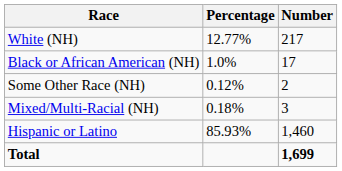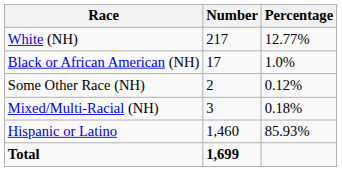 <table class="wikitable">
 <tr>
 <th>Race</th>
+<th>Number</th>
 <th>Percentage</th>
-<th>Number</th>
 </tr>
 <tr>
 <td><a href='#'>White</a> (NH)</td>
+<td>217</td>
 <td>12.77%</td>
-<td>217</td>
 </tr>
 <tr>
 <td><a href='#'>Black or African American</a> (NH)</td>
+<td>17</td>
 <td>1.0%</td>
-<td>17</td>
 </tr>
 <tr>
 <td>Some Other Race (NH)</td>
+<td>2</td>
 <td>0.12%</td>
-<td>2</td>
 </tr>
 <tr>
 <td><a href='#'>Mixed/Multi-Racial</a> (NH)</td>
+<td>3</td>
 <td>0.18%</td>
-<td>3</td>
 </tr>
 <tr>
 <td><a href='#'>Hispanic or Latino</a></td>
+<td>1,460</td>
 <td>85.93%</td>
-<td>1,460</td>
 </tr>
 <tr>
 <td><strong>Total</strong></td>
+<td><strong>1,699</strong></td>
 <td></td>
-<td><strong>1,699</strong></td>
 </tr>
 </table>
